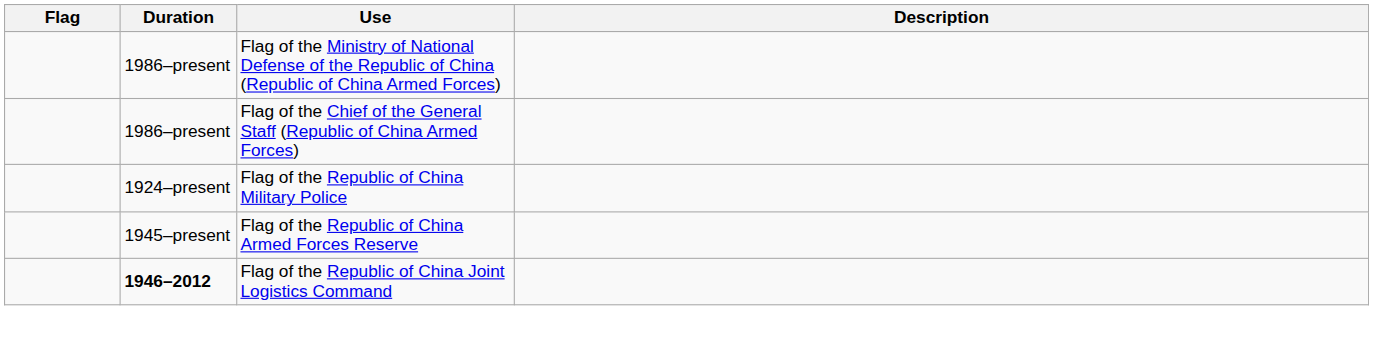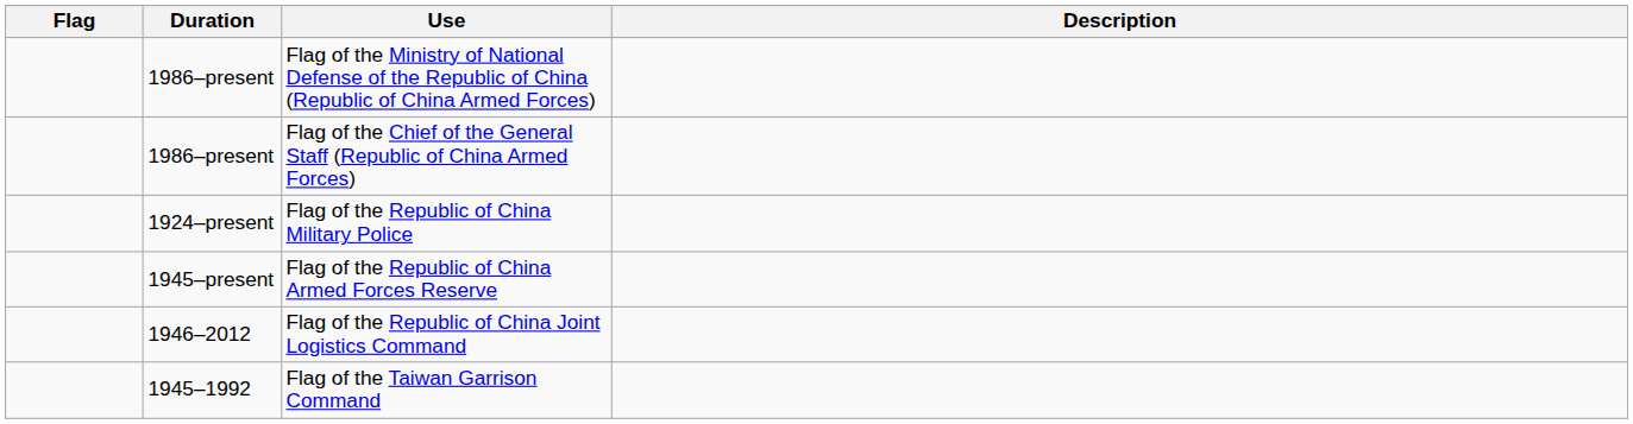 <table class="wikitable" width="100%">
 <tr>
 <th style="width:100px;">Flag</th>
 <th style="width:100px;">Duration</th>
 <th style="width:250px;">Use</th>
 <th style="min-width:250px">Description</th>
 </tr>
 <tr>
 <td></td>
 <td>1986–present</td>
 <td>Flag of the <a href='#'>Ministry of National Defense of the Republic of China</a> (<a href='#'>Republic of China Armed Forces</a>)</td>
 <td></td>
 </tr>
 <tr>
 <td></td>
 <td>1986–present</td>
 <td>Flag of the <a href='#'>Chief of the General Staff</a> (<a href='#'>Republic of China Armed Forces</a>)</td>
 <td></td>
 </tr>
 <tr>
 <td></td>
 <td>1924–present</td>
 <td>Flag of the <a href='#'>Republic of China Military Police</a></td>
 <td></td>
 </tr>
 <tr>
 <td></td>
 <td>1945–present</td>
 <td>Flag of the <a href='#'>Republic of China Armed Forces Reserve</a></td>
 <td></td>
 </tr>
 <tr>
 <td></td>
-<td><strong>1946–2012</strong></td>
+<td>1946–2012</td>
 <td>Flag of the <a href='#'>Republic of China Joint Logistics Command</a></td>
 <td></td>
 </tr>
+<tr>
+<td></td>
+<td>1945–1992</td>
+<td>Flag of the <a href='#'>Taiwan Garrison Command</a></td>
+<td></td>
+</tr>
 </table>
